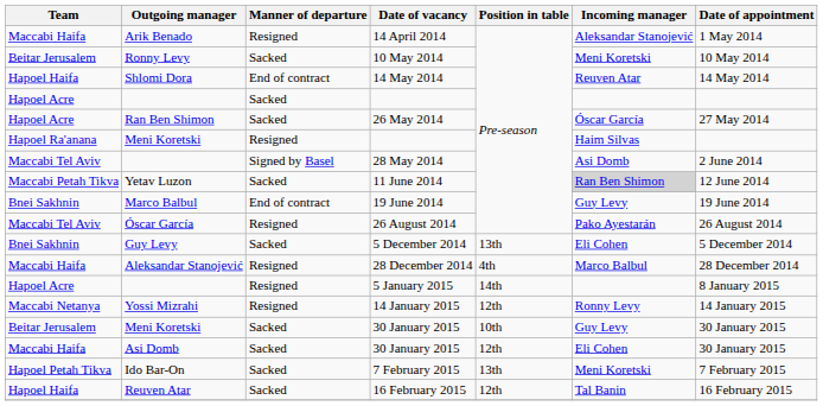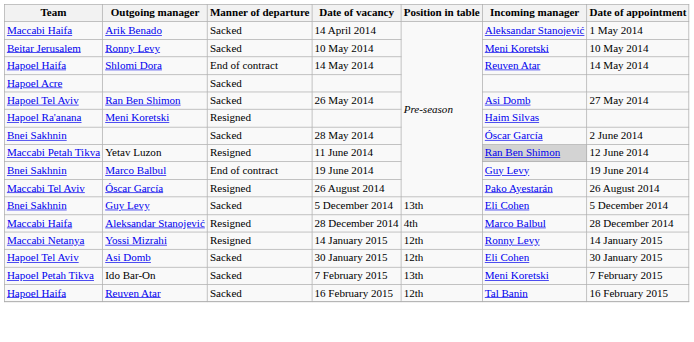 <table class="wikitable sortable">
 <tr>
 <th>Team</th>
 <th>Outgoing manager</th>
 <th>Manner of departure</th>
 <th>Date of vacancy</th>
 <th>Position in table</th>
 <th>Incoming manager</th>
 <th>Date of appointment</th>
 </tr>
 <tr>
 <td><a href='#'>Maccabi Haifa</a></td>
 <td> <a href='#'>Arik Benado</a></td>
-<td>Resigned</td>
+<td>Sacked</td>
 <td>14 April 2014</td>
 <td rowspan=10><em>Pre-season</em></td>
 <td> <a href='#'>Aleksandar Stanojević</a></td>
 <td>1 May 2014</td>
 </tr>
 <tr>
 <td><a href='#'>Beitar Jerusalem</a></td>
 <td> <a href='#'>Ronny Levy</a></td>
 <td>Sacked</td>
 <td>10 May 2014</td>
 <td> <a href='#'>Meni Koretski</a></td>
 <td>10 May 2014</td>
 </tr>
 <tr>
 <td><a href='#'>Hapoel Haifa</a></td>
 <td> <a href='#'>Shlomi Dora</a></td>
 <td>End of contract</td>
 <td>14 May 2014</td>
 <td> <a href='#'>Reuven Atar</a></td>
 <td>14 May 2014</td>
 </tr>
 <tr>
 <td><a href='#'>Hapoel Acre</a></td>
 <td> </td>
 <td>Sacked</td>
 <td></td>
 <td> </td>
 <td></td>
 </tr>
 <tr>
-<td><a href='#'>Hapoel Acre</a></td>
+<td><a href='#'>Hapoel Tel Aviv</a></td>
 <td> <a href='#'>Ran Ben Shimon</a></td>
 <td>Sacked</td>
 <td>26 May 2014</td>
-<td> <a href='#'>Óscar García</a></td>
+<td> <a href='#'>Asi Domb</a></td>
 <td>27 May 2014</td>
 </tr>
 <tr>
 <td><a href='#'>Hapoel Ra'anana</a></td>
 <td> <a href='#'>Meni Koretski</a></td>
 <td>Resigned</td>
 <td></td>
 <td> <a href='#'>Haim Silvas</a></td>
 <td></td>
 </tr>
 <tr>
-<td><a href='#'>Maccabi Tel Aviv</a></td>
+<td><a href='#'>Bnei Sakhnin</a></td>
 <td> </td>
-<td>Signed by <a href='#'>Basel</a></td>
+<td>Sacked</td>
 <td>28 May 2014</td>
-<td> <a href='#'>Asi Domb</a></td>
+<td> <a href='#'>Óscar García</a></td>
 <td>2 June 2014</td>
 </tr>
 <tr>
 <td><a href='#'>Maccabi Petah Tikva</a></td>
 <td> Yetav Luzon</td>
-<td>Sacked</td>
+<td>Resigned</td>
 <td>11 June 2014</td>
 <td style="background: lightgrey;"> <a href='#'>Ran Ben Shimon</a></td>
 <td>12 June 2014</td>
 </tr>
 <tr>
 <td><a href='#'>Bnei Sakhnin</a></td>
 <td> <a href='#'>Marco Balbul</a></td>
 <td>End of contract</td>
 <td>19 June 2014</td>
 <td> <a href='#'>Guy Levy</a></td>
 <td>19 June 2014</td>
 </tr>
 <tr>
 <td><a href='#'>Maccabi Tel Aviv</a></td>
 <td> <a href='#'>Óscar García</a></td>
 <td>Resigned</td>
 <td>26 August 2014</td>
 <td> <a href='#'>Pako Ayestarán</a></td>
 <td>26 August 2014</td>
 </tr>
 <tr>
 <td><a href='#'>Bnei Sakhnin</a></td>
 <td> <a href='#'>Guy Levy</a></td>
 <td>Sacked</td>
 <td>5 December 2014</td>
 <td>13th</td>
 <td> <a href='#'>Eli Cohen</a></td>
 <td>5 December 2014</td>
 </tr>
 <tr>
 <td><a href='#'>Maccabi Haifa</a></td>
 <td> <a href='#'>Aleksandar Stanojević</a></td>
 <td>Resigned</td>
 <td>28 December 2014</td>
 <td>4th</td>
 <td> <a href='#'>Marco Balbul</a></td>
 <td>28 December 2014</td>
 </tr>
 <tr>
-<td><a href='#'>Hapoel Acre</a></td>
-<td> </td>
-<td>Resigned</td>
-<td>5 January 2015</td>
-<td>14th</td>
-<td> </td>
-<td>8 January 2015</td>
-</tr>
-<tr>
 <td><a href='#'>Maccabi Netanya</a></td>
 <td> <a href='#'>Yossi Mizrahi</a></td>
 <td>Resigned</td>
 <td>14 January 2015</td>
 <td>12th</td>
 <td> <a href='#'>Ronny Levy</a></td>
 <td>14 January 2015</td>
 </tr>
 <tr>
-<td><a href='#'>Beitar Jerusalem</a></td>
-<td> <a href='#'>Meni Koretski</a></td>
-<td>Sacked</td>
-<td>30 January 2015</td>
-<td>10th</td>
-<td> <a href='#'>Guy Levy</a></td>
-<td>30 January 2015</td>
-</tr>
-<tr>
-<td><a href='#'>Maccabi Haifa</a></td>
+<td><a href='#'>Hapoel Tel Aviv</a></td>
 <td> <a href='#'>Asi Domb</a></td>
 <td>Sacked</td>
 <td>30 January 2015</td>
 <td>12th</td>
 <td> <a href='#'>Eli Cohen</a></td>
 <td>30 January 2015</td>
 </tr>
 <tr>
 <td><a href='#'>Hapoel Petah Tikva</a></td>
 <td> Ido Bar-On</td>
 <td>Sacked</td>
 <td>7 February 2015</td>
 <td>13th</td>
 <td> <a href='#'>Meni Koretski</a></td>
 <td>7 February 2015</td>
 </tr>
 <tr>
 <td><a href='#'>Hapoel Haifa</a></td>
 <td> <a href='#'>Reuven Atar</a></td>
 <td>Sacked</td>
 <td>16 February 2015</td>
 <td>12th</td>
 <td> <a href='#'>Tal Banin</a></td>
 <td>16 February 2015</td>
 </tr>
 <tr>
 </tr>
 </table>
